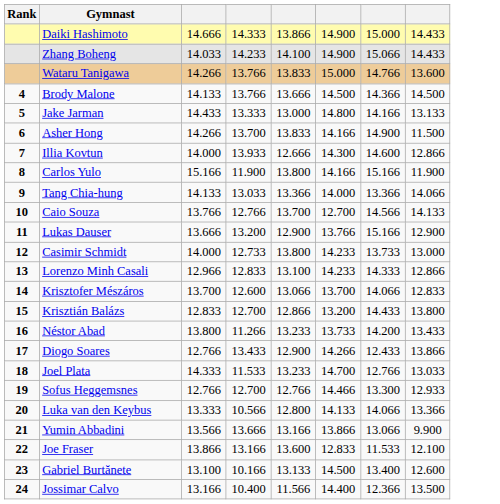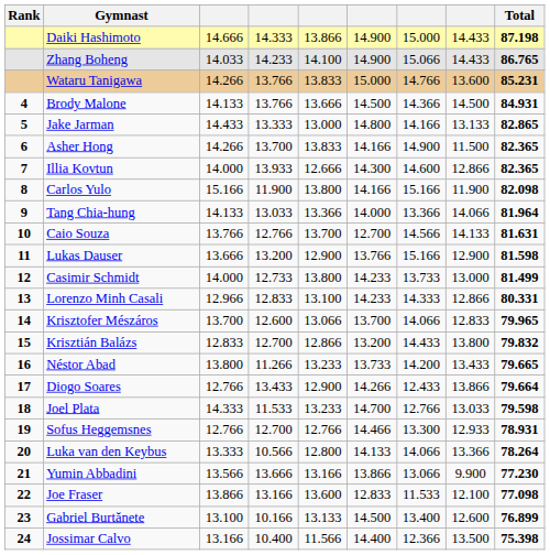 <table class="wikitable sortable" style="text-align:center; font-size:100%">
 <tr>
 <th scope="col" style="width:15px;">Rank</th>
 <th scope="col" style="width:175px;">Gymnast</th>
 <th scope="col" style="width:50px;"></th>
 <th scope="col" style="width:50px;"></th>
 <th scope="col" style="width:50px;"></th>
 <th scope="col" style="width:50px;"></th>
 <th scope="col" style="width:50px;"></th>
 <th scope="col" style="width:50px;"></th>
+<th scope="col" style="width:50px;">Total</th>
 </tr>
 <tr style="background:#fffcaf;">
 <td style="text-align:center" scope="row"><strong></strong></td>
 <td style="text-align:left;"> <a href='#'>Daiki Hashimoto</a></td>
 <td>14.666</td>
 <td>14.333</td>
 <td>13.866</td>
 <td>14.900</td>
 <td>15.000</td>
 <td>14.433</td>
+<td><strong>87.198</strong></td>
 </tr>
 <tr style="background:#e5e5e5;">
 <td style="text-align:center" scope="row"><strong></strong></td>
 <td style="text-align:left;"> <a href='#'>Zhang Boheng</a></td>
 <td>14.033</td>
 <td>14.233</td>
 <td>14.100</td>
 <td>14.900</td>
 <td>15.066</td>
 <td>14.433</td>
+<td><strong>86.765</strong></td>
 </tr>
 <tr style="background:#ec9;">
 <td style="text-align:center" scope="row"><strong></strong></td>
 <td style="text-align:left;"> <a href='#'>Wataru Tanigawa</a></td>
 <td>14.266</td>
 <td>13.766</td>
 <td>13.833</td>
 <td>15.000</td>
 <td>14.766</td>
 <td>13.600</td>
+<td><strong>85.231</strong></td>
 </tr>
 <tr>
 <td scope="row" style="text-align:center;"><strong>4</strong></td>
 <td style="text-align:left;"> <a href='#'>Brody Malone</a></td>
 <td>14.133</td>
 <td>13.766</td>
 <td>13.666</td>
 <td>14.500</td>
 <td>14.366</td>
 <td>14.500</td>
+<td><strong>84.931</strong></td>
 </tr>
 <tr>
 <td scope="row" style="text-align:center;"><strong>5</strong></td>
 <td style="text-align:left;"> <a href='#'>Jake Jarman</a></td>
 <td>14.433</td>
 <td>13.333</td>
 <td>13.000</td>
 <td>14.800</td>
 <td>14.166</td>
 <td>13.133</td>
+<td><strong>82.865</strong></td>
 </tr>
 <tr>
 <td scope="row" style="text-align:center;"><strong>6</strong></td>
 <td style="text-align:left;"> <a href='#'>Asher Hong</a></td>
 <td>14.266</td>
 <td>13.700</td>
 <td>13.833</td>
 <td>14.166</td>
 <td>14.900</td>
 <td>11.500</td>
+<td><strong>82.365</strong></td>
 </tr>
 <tr>
 <td scope="row" style="text-align:center;"><strong>7</strong></td>
 <td style="text-align:left;"> <a href='#'>Illia Kovtun</a></td>
 <td>14.000</td>
 <td>13.933</td>
 <td>12.666</td>
 <td>14.300</td>
 <td>14.600</td>
 <td>12.866</td>
+<td><strong>82.365</strong></td>
 </tr>
 <tr>
 <td scope="row" style="text-align:center;"><strong>8</strong></td>
 <td style="text-align:left;"> <a href='#'>Carlos Yulo</a></td>
 <td>15.166</td>
 <td>11.900</td>
 <td>13.800</td>
 <td>14.166</td>
 <td>15.166</td>
 <td>11.900</td>
+<td><strong>82.098</strong></td>
 </tr>
 <tr>
 <td scope="row" style="text-align:center;"><strong>9</strong></td>
 <td style="text-align:left;"> <a href='#'>Tang Chia-hung</a></td>
 <td>14.133</td>
 <td>13.033</td>
 <td>13.366</td>
 <td>14.000</td>
 <td>13.366</td>
 <td>14.066</td>
+<td><strong>81.964</strong></td>
 </tr>
 <tr>
 <td scope="row" style="text-align:center;"><strong>10</strong></td>
 <td style="text-align:left;"> <a href='#'>Caio Souza</a></td>
 <td>13.766</td>
 <td>12.766</td>
 <td>13.700</td>
 <td>12.700</td>
 <td>14.566</td>
 <td>14.133</td>
+<td><strong>81.631</strong></td>
 </tr>
 <tr>
 <td scope="row" style="text-align:center;"><strong>11</strong></td>
 <td style="text-align:left;"> <a href='#'>Lukas Dauser</a></td>
 <td>13.666</td>
 <td>13.200</td>
 <td>12.900</td>
 <td>13.766</td>
 <td>15.166</td>
 <td>12.900</td>
+<td><strong>81.598</strong></td>
 </tr>
 <tr>
 <td scope="row" style="text-align:center;"><strong>12</strong></td>
 <td style="text-align:left;"> <a href='#'>Casimir Schmidt</a></td>
 <td>14.000</td>
 <td>12.733</td>
 <td>13.800</td>
 <td>14.233</td>
 <td>13.733</td>
 <td>13.000</td>
+<td><strong>81.499</strong></td>
 </tr>
 <tr>
 <td scope="row" style="text-align:center;"><strong>13</strong></td>
 <td style="text-align:left;"> <a href='#'>Lorenzo Minh Casali</a></td>
 <td>12.966</td>
 <td>12.833</td>
 <td>13.100</td>
 <td>14.233</td>
 <td>14.333</td>
 <td>12.866</td>
+<td><strong>80.331</strong></td>
 </tr>
 <tr>
 <td scope="row" style="text-align:center;"><strong>14</strong></td>
 <td style="text-align:left;"> <a href='#'>Krisztofer Mészáros</a></td>
 <td>13.700</td>
 <td>12.600</td>
 <td>13.066</td>
 <td>13.700</td>
 <td>14.066</td>
 <td>12.833</td>
+<td><strong>79.965</strong></td>
 </tr>
 <tr>
 <td scope="row" style="text-align:center;"><strong>15</strong></td>
 <td style="text-align:left;"> <a href='#'>Krisztián Balázs</a></td>
 <td>12.833</td>
 <td>12.700</td>
 <td>12.866</td>
 <td>13.200</td>
 <td>14.433</td>
 <td>13.800</td>
+<td><strong>79.832</strong></td>
 </tr>
 <tr>
 <td scope="row" style="text-align:center;"><strong>16</strong></td>
 <td style="text-align:left;"> <a href='#'>Néstor Abad</a></td>
 <td>13.800</td>
 <td>11.266</td>
 <td>13.233</td>
 <td>13.733</td>
 <td>14.200</td>
 <td>13.433</td>
+<td><strong>79.665</strong></td>
 </tr>
 <tr>
 <td scope="row" style="text-align:center;"><strong>17</strong></td>
 <td style="text-align:left;"> <a href='#'>Diogo Soares</a></td>
 <td>12.766</td>
 <td>13.433</td>
 <td>12.900</td>
 <td>14.266</td>
 <td>12.433</td>
 <td>13.866</td>
+<td><strong>79.664</strong></td>
 </tr>
 <tr>
 <td scope="row" style="text-align:center;"><strong>18</strong></td>
 <td style="text-align:left;"> <a href='#'>Joel Plata</a></td>
 <td>14.333</td>
 <td>11.533</td>
 <td>13.233</td>
 <td>14.700</td>
 <td>12.766</td>
 <td>13.033</td>
+<td><strong>79.598</strong></td>
 </tr>
 <tr>
 <td scope="row" style="text-align:center;"><strong>19</strong></td>
 <td style="text-align:left;"> <a href='#'>Sofus Heggemsnes</a></td>
 <td>12.766</td>
 <td>12.700</td>
 <td>12.766</td>
 <td>14.466</td>
 <td>13.300</td>
 <td>12.933</td>
+<td><strong>78.931</strong></td>
 </tr>
 <tr>
 <td scope="row" style="text-align:center;"><strong>20</strong></td>
 <td style="text-align:left;"> <a href='#'>Luka van den Keybus</a></td>
 <td>13.333</td>
 <td>10.566</td>
 <td>12.800</td>
 <td>14.133</td>
 <td>14.066</td>
 <td>13.366</td>
+<td><strong>78.264</strong></td>
 </tr>
 <tr>
 <td scope="row" style="text-align:center;"><strong>21</strong></td>
 <td style="text-align:left;"> <a href='#'>Yumin Abbadini</a></td>
 <td>13.566</td>
 <td>13.666</td>
 <td>13.166</td>
 <td>13.866</td>
 <td>13.066</td>
 <td>9.900</td>
+<td><strong>77.230</strong></td>
 </tr>
 <tr>
 <td scope="row" style="text-align:center;"><strong>22</strong></td>
 <td style="text-align:left;"> <a href='#'>Joe Fraser</a></td>
 <td>13.866</td>
 <td>13.166</td>
 <td>13.600</td>
 <td>12.833</td>
 <td>11.533</td>
 <td>12.100</td>
+<td><strong>77.098</strong></td>
 </tr>
 <tr>
 <td scope="row" style="text-align:center;"><strong>23</strong></td>
 <td style="text-align:left;"> <a href='#'>Gabriel Burtănete</a></td>
 <td>13.100</td>
 <td>10.166</td>
 <td>13.133</td>
 <td>14.500</td>
 <td>13.400</td>
 <td>12.600</td>
+<td><strong>76.899</strong></td>
 </tr>
 <tr>
 <td scope="row" style="text-align:center;"><strong>24</strong></td>
 <td style="text-align:left;"> <a href='#'>Jossimar Calvo</a></td>
 <td>13.166</td>
 <td>10.400</td>
 <td>11.566</td>
 <td>14.400</td>
 <td>12.366</td>
 <td>13.500</td>
+<td><strong>75.398</strong></td>
 </tr>
 </table>
